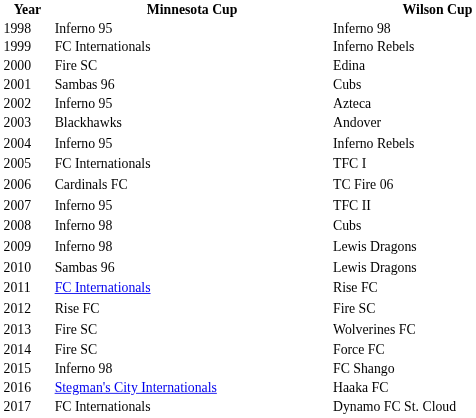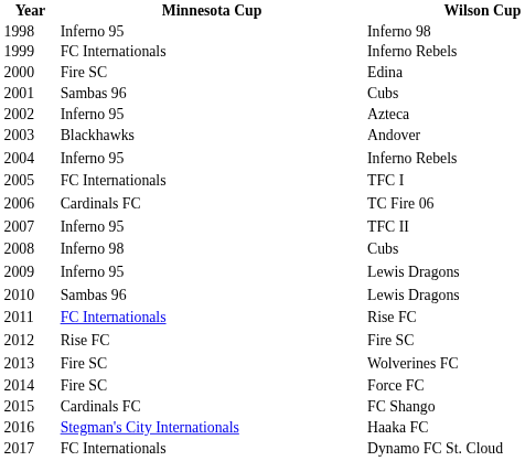 <table style="width:50%; margin:0">
 <tr>
 <th>Year</th>
 <th>Minnesota Cup</th>
 <th>Wilson Cup</th>
 </tr>
 <tr>
 <td>1998</td>
 <td>Inferno 95</td>
 <td>Inferno 98</td>
 </tr>
 <tr>
 <td>1999</td>
 <td>FC Internationals</td>
 <td>Inferno Rebels</td>
 </tr>
 <tr>
 <td>2000</td>
 <td>Fire SC</td>
 <td>Edina</td>
 </tr>
 <tr>
 <td>2001</td>
 <td>Sambas 96</td>
 <td>Cubs</td>
 </tr>
 <tr>
 <td>2002</td>
 <td>Inferno 95</td>
 <td>Azteca</td>
 </tr>
 <tr>
 <td>2003</td>
 <td>Blackhawks</td>
 <td>Andover</td>
 </tr>
 <tr>
 </tr>
 <tr>
 <td>2004</td>
 <td>Inferno 95</td>
 <td>Inferno Rebels</td>
 </tr>
 <tr>
 </tr>
 <tr>
 <td>2005</td>
 <td>FC Internationals</td>
 <td>TFC I</td>
 </tr>
 <tr>
 </tr>
 <tr>
 <td>2006</td>
 <td>Cardinals FC</td>
 <td>TC Fire 06</td>
 </tr>
 <tr>
 </tr>
 <tr>
 <td>2007</td>
 <td>Inferno 95</td>
 <td>TFC II</td>
 </tr>
 <tr>
 </tr>
 <tr>
 <td>2008</td>
 <td>Inferno 98</td>
 <td>Cubs</td>
 </tr>
 <tr>
 </tr>
 <tr>
 <td>2009</td>
-<td>Inferno 98</td>
+<td>Inferno 95</td>
 <td>Lewis Dragons</td>
 </tr>
 <tr>
 </tr>
 <tr>
 <td>2010</td>
 <td>Sambas 96</td>
 <td>Lewis Dragons</td>
 </tr>
 <tr>
 </tr>
 <tr>
 <td>2011</td>
 <td><a href='#'>FC Internationals</a></td>
 <td>Rise FC</td>
 </tr>
 <tr>
 </tr>
 <tr>
 <td>2012</td>
 <td>Rise FC</td>
 <td>Fire SC</td>
 </tr>
 <tr>
 </tr>
 <tr>
 <td>2013</td>
 <td>Fire SC</td>
 <td>Wolverines FC</td>
 </tr>
 <tr>
 </tr>
 <tr>
 <td>2014</td>
 <td>Fire SC</td>
 <td>Force FC</td>
 </tr>
 <tr>
 <td>2015</td>
-<td>Inferno 98</td>
+<td>Cardinals FC</td>
 <td>FC Shango</td>
 </tr>
 <tr>
 <td>2016</td>
 <td><a href='#'>Stegman's City Internationals</a></td>
 <td>Haaka FC</td>
 </tr>
 <tr>
 <td>2017</td>
 <td>FC Internationals</td>
 <td>Dynamo FC St. Cloud</td>
 </tr>
 <tr>
 </tr>
 </table>
